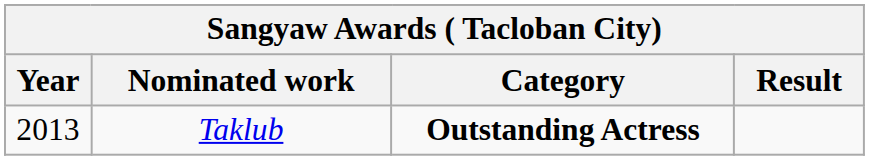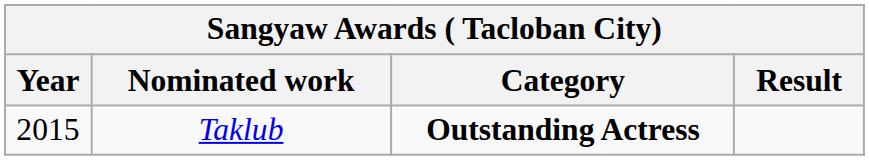 <table width="70%" class="wikitable sortable">
 <tr>
 <th colspan="4" align="center"><strong>Sangyaw Awards ( Tacloban City) </strong></th>
 </tr>
 <tr>
 <th width="10%">Year</th>
 <th width="35%">Nominated work</th>
 <th width="40%">Category</th>
 <th width="15%">Result</th>
 </tr>
 <tr>
-<td align="center">2013</td>
+<td align="center">2015</td>
 <td align="center"><em><a href='#'>Taklub</a></em></td>
 <td align="center"><strong>Outstanding Actress</strong></td>
 <td></td>
 </tr>
 </table>
